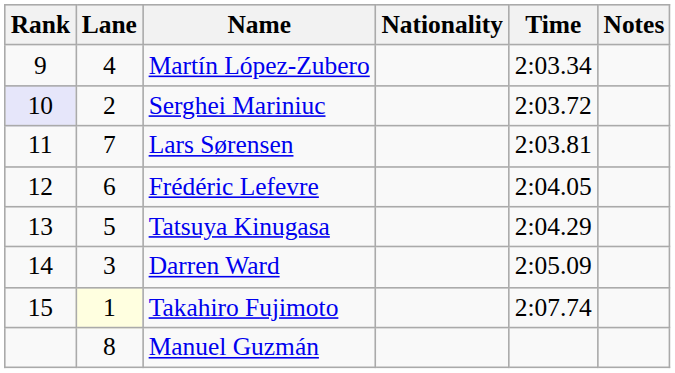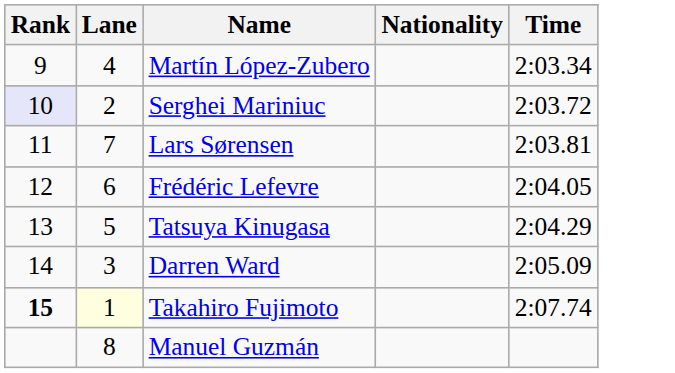 <table class="wikitable sortable" style="text-align:center">
 <tr>
 <th>Rank</th>
 <th>Lane</th>
 <th>Name</th>
 <th>Nationality</th>
 <th>Time</th>
-<th>Notes</th>
 </tr>
 <tr>
 <td>9</td>
 <td>4</td>
 <td align=left><a href='#'>Martín López-Zubero</a></td>
 <td align=left></td>
 <td>2:03.34</td>
-<td></td>
 </tr>
 <tr>
 <td style="background: lavender;">10</td>
 <td>2</td>
 <td align=left><a href='#'>Serghei Mariniuc</a></td>
 <td align=left></td>
 <td>2:03.72</td>
-<td></td>
 </tr>
 <tr>
 <td>11</td>
 <td>7</td>
 <td align=left><a href='#'>Lars Sørensen</a></td>
 <td align=left></td>
 <td>2:03.81</td>
-<td></td>
 </tr>
 <tr>
 <td>12</td>
 <td>6</td>
 <td align=left><a href='#'>Frédéric Lefevre</a></td>
 <td align=left></td>
 <td>2:04.05</td>
-<td></td>
 </tr>
 <tr>
 <td>13</td>
 <td>5</td>
 <td align=left><a href='#'>Tatsuya Kinugasa</a></td>
 <td align=left></td>
 <td>2:04.29</td>
-<td></td>
 </tr>
 <tr>
 <td>14</td>
 <td>3</td>
 <td align=left><a href='#'>Darren Ward</a></td>
 <td align=left></td>
 <td>2:05.09</td>
-<td></td>
 </tr>
 <tr>
-<td>15</td>
+<td><strong>15</strong></td>
 <td style="background: lightyellow;">1</td>
 <td align=left><a href='#'>Takahiro Fujimoto</a></td>
 <td align=left></td>
 <td>2:07.74</td>
-<td></td>
 </tr>
 <tr>
 <td></td>
 <td>8</td>
 <td align=left><a href='#'>Manuel Guzmán</a></td>
 <td align=left></td>
 <td></td>
-<td></td>
 </tr>
 </table>
